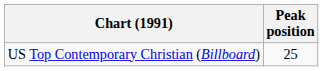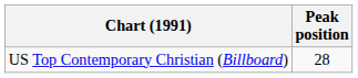 <table class="wikitable sortable plainrowheaders">
 <tr>
 <th>Chart (1991)</th>
 <th>Peak<br>position</th>
 </tr>
 <tr>
 <td>US <a href='#'>Top Contemporary Christian</a> (<em><a href='#'>Billboard</a></em>)</td>
-<td style="text-align:center;">25</td>
+<td style="text-align:center;">28</td>
 </tr>
 </table>
